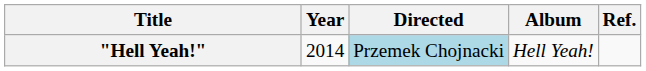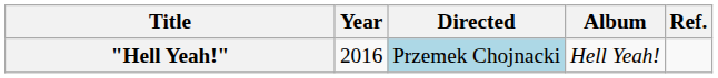 <table class="wikitable plainrowheaders" style="text-align:center;">
 <tr>
 <th scope="col" style="width:15em;">Title</th>
 <th scope="col">Year</th>
 <th scope="col">Directed</th>
 <th scope="col">Album</th>
 <th scope="col">Ref.</th>
 </tr>
 <tr>
 <th scope="row">"Hell Yeah!"</th>
-<td>2014</td>
+<td>2016</td>
 <td style="background: lightblue;">Przemek Chojnacki</td>
 <td><em>Hell Yeah!</em></td>
 <td></td>
 </tr>
 </table>
